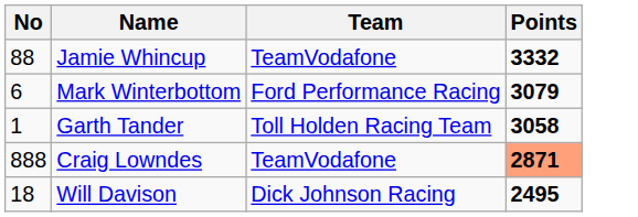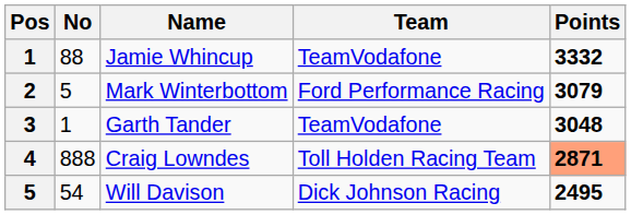 <table class="wikitable" style="font-size: 95%;">
 <tr>
+<th>Pos</th>
 <th>No</th>
 <th>Name</th>
 <th>Team</th>
 <th>Points</th>
 </tr>
 <tr>
+<th>1</th>
 <td>88</td>
 <td><a href='#'>Jamie Whincup</a></td>
 <td><a href='#'>TeamVodafone</a></td>
 <td><strong>3332</strong></td>
 </tr>
 <tr>
-<td>6</td>
+<th>2</th>
+<td>5</td>
 <td><a href='#'>Mark Winterbottom</a></td>
 <td><a href='#'>Ford Performance Racing</a></td>
 <td><strong>3079</strong></td>
 </tr>
 <tr>
+<th>3</th>
 <td>1</td>
 <td><a href='#'>Garth Tander</a></td>
-<td><a href='#'>Toll Holden Racing Team</a></td>
-<td><strong>3058</strong></td>
+<td><a href='#'>TeamVodafone</a></td>
+<td><strong>3048</strong></td>
 </tr>
 <tr>
+<th>4</th>
 <td>888</td>
 <td><a href='#'>Craig Lowndes</a></td>
-<td><a href='#'>TeamVodafone</a></td>
+<td><a href='#'>Toll Holden Racing Team</a></td>
 <td style="background: lightsalmon;"><strong>2871</strong></td>
 </tr>
 <tr>
-<td>18</td>
+<th>5</th>
+<td>54</td>
 <td><a href='#'>Will Davison</a></td>
 <td><a href='#'>Dick Johnson Racing</a></td>
 <td><strong>2495</strong></td>
 </tr>
 </table>
